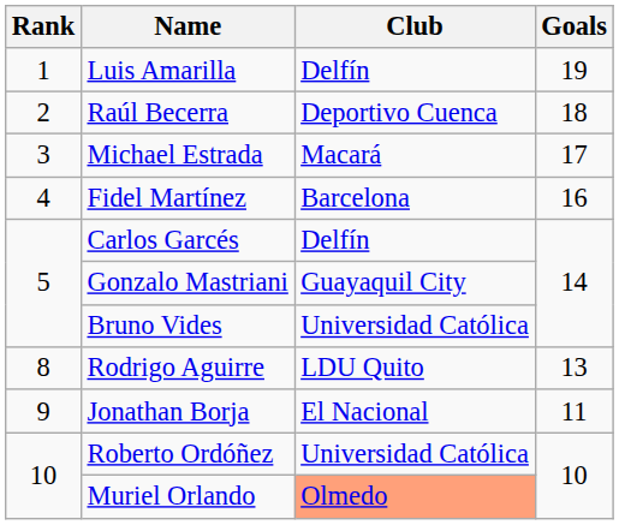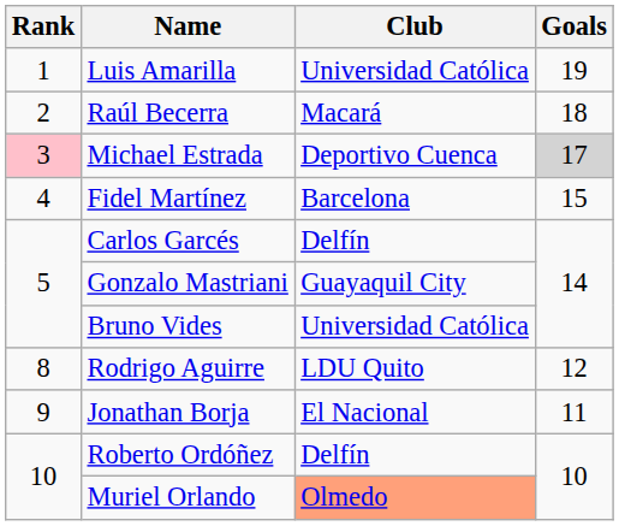 <table class="wikitable" border="1">
 <tr>
 <th>Rank</th>
 <th>Name</th>
 <th>Club</th>
 <th>Goals</th>
 </tr>
 <tr>
 <td align=center>1</td>
 <td> <a href='#'>Luis Amarilla</a></td>
-<td><a href='#'>Delfín</a></td>
+<td><a href='#'>Universidad Católica</a></td>
 <td align=center>19</td>
 </tr>
 <tr>
 <td align=center>2</td>
 <td> <a href='#'>Raúl Becerra</a></td>
-<td><a href='#'>Deportivo Cuenca</a></td>
+<td><a href='#'>Macará</a></td>
 <td align=center>18</td>
 </tr>
 <tr>
-<td align=center>3</td>
+<td align=center style="background: pink;">3</td>
 <td> <a href='#'>Michael Estrada</a></td>
-<td><a href='#'>Macará</a></td>
-<td align=center>17</td>
+<td><a href='#'>Deportivo Cuenca</a></td>
+<td align=center style="background: lightgrey;">17</td>
 </tr>
 <tr>
 <td align=center>4</td>
 <td> <a href='#'>Fidel Martínez</a></td>
 <td><a href='#'>Barcelona</a></td>
-<td align=center>16</td>
+<td align=center>15</td>
 </tr>
 <tr>
 <td rowspan=3 align=center>5</td>
 <td> <a href='#'>Carlos Garcés</a></td>
 <td><a href='#'>Delfín</a></td>
 <td rowspan=3 align=center>14</td>
 </tr>
 <tr>
 <td> <a href='#'>Gonzalo Mastriani</a></td>
 <td><a href='#'>Guayaquil City</a></td>
 </tr>
 <tr>
 <td> <a href='#'>Bruno Vides</a></td>
 <td><a href='#'>Universidad Católica</a></td>
 </tr>
 <tr>
 <td align=center>8</td>
 <td> <a href='#'>Rodrigo Aguirre</a></td>
 <td><a href='#'>LDU Quito</a></td>
-<td align=center>13</td>
+<td align=center>12</td>
 </tr>
 <tr>
 <td align=center>9</td>
 <td> <a href='#'>Jonathan Borja</a></td>
 <td><a href='#'>El Nacional</a></td>
 <td align=center>11</td>
 </tr>
 <tr>
 <td rowspan=2 align=center>10</td>
 <td> <a href='#'>Roberto Ordóñez</a></td>
-<td><a href='#'>Universidad Católica</a></td>
+<td><a href='#'>Delfín</a></td>
 <td rowspan=2 align=center>10</td>
 </tr>
 <tr>
 <td> <a href='#'>Muriel Orlando</a></td>
 <td style="background: lightsalmon;"><a href='#'>Olmedo</a></td>
 </tr>
 </table>
